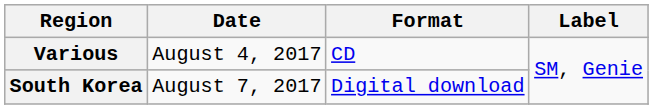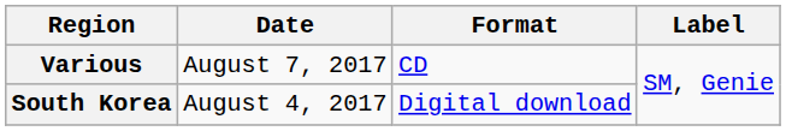 <table class="wikitable plainrowheaders">
 <tr>
 <th>Region</th>
 <th>Date</th>
 <th>Format</th>
 <th>Label</th>
 </tr>
 <tr>
 <th scope="row">Various</th>
-<td>August 4, 2017</td>
+<td>August 7, 2017</td>
 <td><a href='#'>CD</a></td>
 <td rowspan="2"><a href='#'>SM</a>, <a href='#'>Genie</a></td>
 </tr>
 <tr>
 <th scope="row">South Korea</th>
-<td>August 7, 2017</td>
+<td>August 4, 2017</td>
 <td><a href='#'>Digital download</a></td>
 </tr>
 </table>
